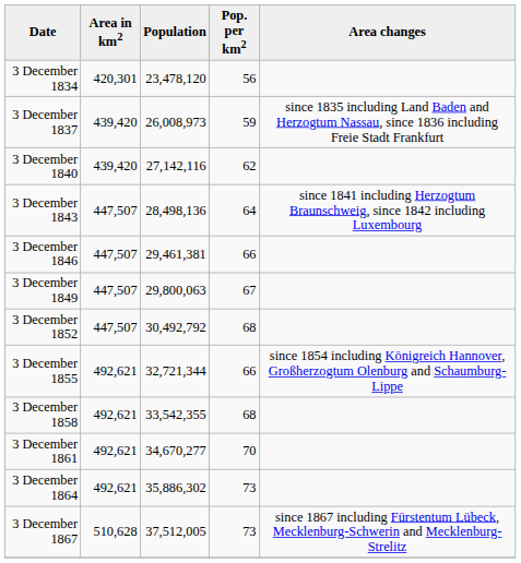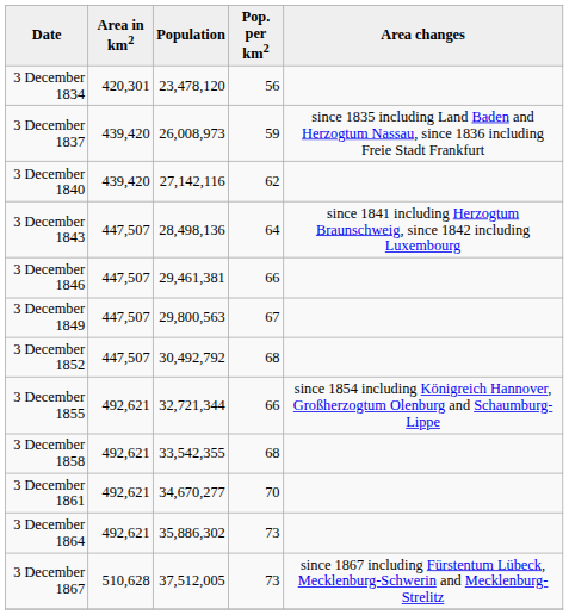 <table class="wikitable" style="text-align:right;">
 <tr>
 <th align="center" style="background:#efefef;">Date</th>
 <th align="center" style="background:#efefef;">Area in km<sup>2</sup></th>
 <th align="center" style="background:#efefef;">Population</th>
 <th align="center" style="background:#efefef;">Pop. per km<sup>2</sup></th>
 <th align="center" style="background:#efefef;">Area changes</th>
 </tr>
 <tr>
 <td>3 December 1834</td>
 <td>420,301</td>
 <td>23,478,120</td>
 <td>56</td>
 <td></td>
 </tr>
 <tr>
 <td>3 December 1837</td>
 <td>439,420</td>
 <td>26,008,973</td>
 <td>59</td>
 <td align="center">since 1835 including Land <a href='#'>Baden</a> and <a href='#'>Herzogtum Nassau</a>, since 1836 including Freie Stadt Frankfurt</td>
 </tr>
 <tr>
 <td>3 December 1840</td>
 <td>439,420</td>
 <td>27,142,116</td>
 <td>62</td>
 <td></td>
 </tr>
 <tr>
 <td>3 December 1843</td>
 <td>447,507</td>
 <td>28,498,136</td>
 <td>64</td>
 <td align="center">since 1841 including <a href='#'>Herzogtum Braunschweig</a>, since 1842 including <a href='#'>Luxembourg</a></td>
 </tr>
 <tr>
 <td>3 December 1846</td>
 <td>447,507</td>
 <td>29,461,381</td>
 <td>66</td>
 <td></td>
 </tr>
 <tr>
 <td>3 December 1849</td>
 <td>447,507</td>
-<td>29,800,063</td>
+<td>29,800,563</td>
 <td>67</td>
 <td></td>
 </tr>
 <tr>
 <td>3 December 1852</td>
 <td>447,507</td>
 <td>30,492,792</td>
 <td>68</td>
 <td></td>
 </tr>
 <tr>
 <td>3 December 1855</td>
 <td>492,621</td>
 <td>32,721,344</td>
 <td>66</td>
 <td align="center">since 1854 including <a href='#'>Königreich Hannover</a>, <a href='#'>Großherzogtum Olenburg</a> and <a href='#'>Schaumburg-Lippe</a></td>
 </tr>
 <tr>
 <td>3 December 1858</td>
 <td>492,621</td>
 <td>33,542,355</td>
 <td>68</td>
 <td></td>
 </tr>
 <tr>
 <td>3 December 1861</td>
 <td>492,621</td>
 <td>34,670,277</td>
 <td>70</td>
 <td></td>
 </tr>
 <tr>
 <td>3 December 1864</td>
 <td>492,621</td>
 <td>35,886,302</td>
 <td>73</td>
 <td></td>
 </tr>
 <tr>
 <td>3 December 1867</td>
 <td>510,628</td>
 <td>37,512,005</td>
 <td>73</td>
 <td align="center">since 1867 including <a href='#'>Fürstentum Lübeck</a>, <a href='#'>Mecklenburg-Schwerin</a> and <a href='#'>Mecklenburg-Strelitz</a></td>
 </tr>
 <tr>
 </tr>
 </table>
